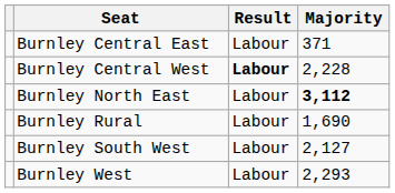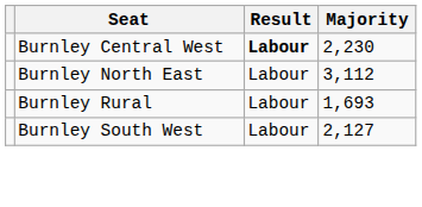 <table class="wikitable" style="right; width:50%">
 <tr>
 <th></th>
 <th>Seat</th>
 <th>Result</th>
 <th>Majority</th>
 </tr>
 <tr>
 <td></td>
-<td>Burnley Central East</td>
-<td>Labour</td>
-<td>371</td>
-</tr>
-<tr>
-<td></td>
 <td>Burnley Central West</td>
 <td><strong>Labour</strong></td>
-<td>2,228</td>
+<td>2,230</td>
 </tr>
 <tr>
 <td></td>
 <td>Burnley North East</td>
 <td>Labour</td>
-<td><strong>3,112</strong></td>
+<td>3,112</td>
 </tr>
 <tr>
 <td></td>
 <td>Burnley Rural</td>
 <td>Labour</td>
-<td>1,690</td>
+<td>1,693</td>
 </tr>
 <tr>
 <td></td>
 <td>Burnley South West</td>
 <td>Labour</td>
 <td>2,127</td>
 </tr>
-<tr>
-<td></td>
-<td>Burnley West</td>
-<td>Labour</td>
-<td>2,293</td>
-</tr>
 </table>
